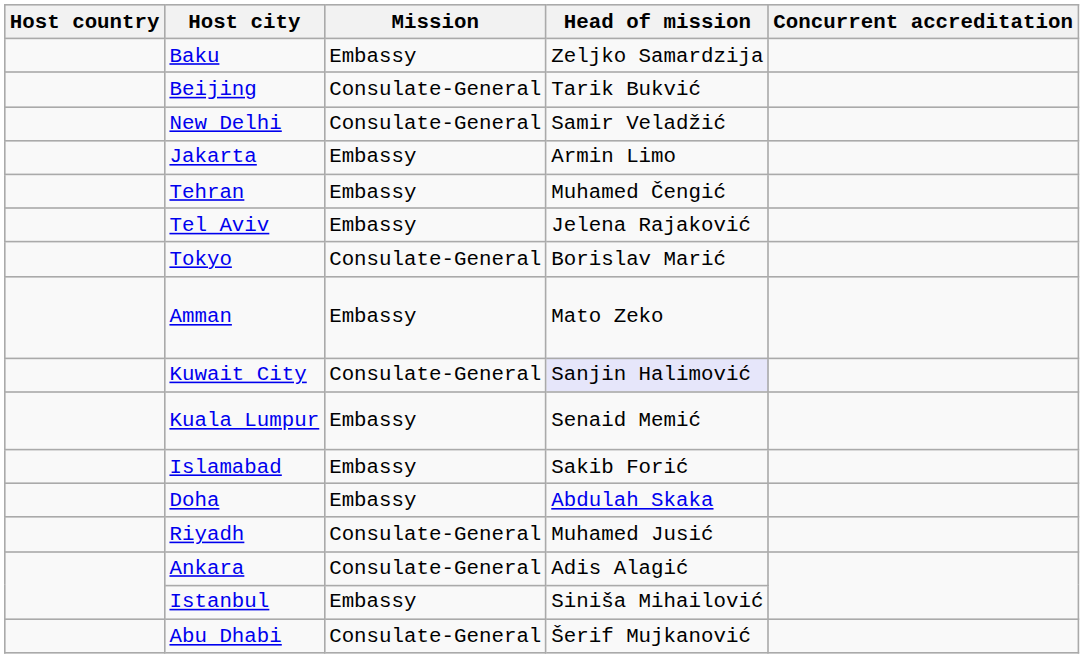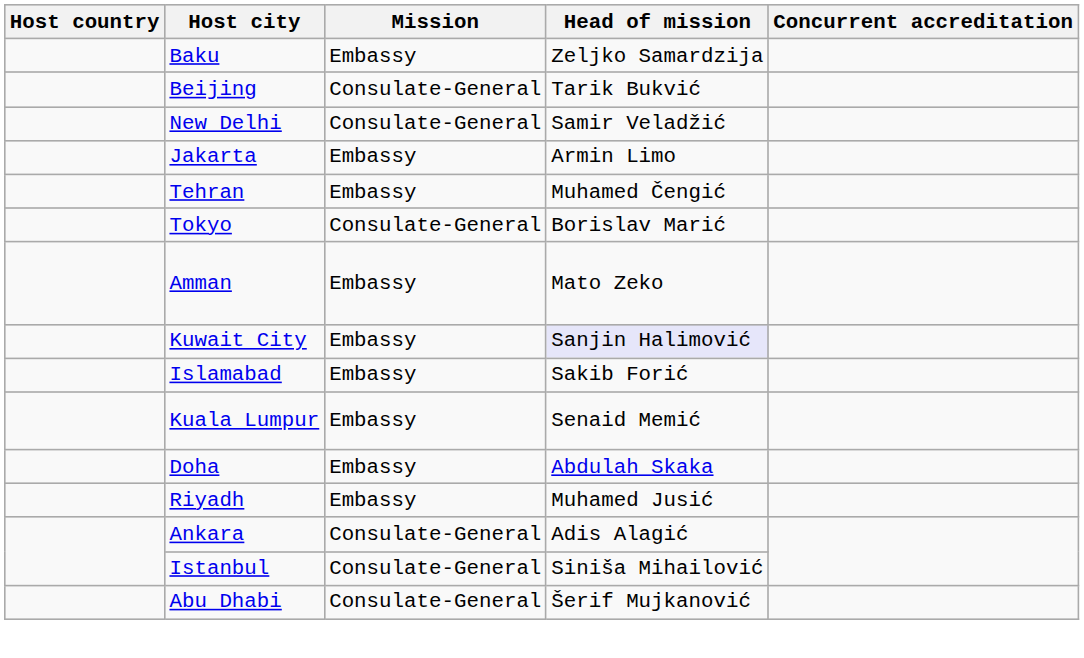 <table class=wikitable>
 <tr>
 <th>Host country</th>
 <th>Host city</th>
 <th>Mission</th>
 <th>Head of mission</th>
 <th>Concurrent accreditation</th>
 </tr>
 <tr>
 <td></td>
 <td><a href='#'>Baku</a></td>
 <td>Embassy</td>
 <td>Zeljko Samardzija</td>
 <td></td>
 </tr>
 <tr>
 <td></td>
 <td><a href='#'>Beijing</a></td>
 <td>Consulate-General</td>
 <td>Tarik Bukvić</td>
 <td></td>
 </tr>
 <tr>
 <td></td>
 <td><a href='#'>New Delhi</a></td>
 <td>Consulate-General</td>
 <td>Samir Veladžić</td>
 <td></td>
 </tr>
 <tr>
 <td></td>
 <td><a href='#'>Jakarta</a></td>
 <td>Embassy</td>
 <td>Armin Limo</td>
 <td><br></td>
 </tr>
 <tr>
 <td></td>
 <td><a href='#'>Tehran</a></td>
 <td>Embassy</td>
 <td>Muhamed Čengić</td>
 <td><br></td>
 </tr>
 <tr>
 <td></td>
-<td><a href='#'>Tel Aviv</a></td>
-<td>Embassy</td>
-<td>Jelena Rajaković</td>
-<td></td>
-</tr>
-<tr>
-<td></td>
 <td><a href='#'>Tokyo</a></td>
 <td>Consulate-General</td>
 <td>Borislav Marić</td>
 <td></td>
 </tr>
 <tr>
 <td></td>
 <td><a href='#'>Amman</a></td>
 <td>Embassy</td>
 <td>Mato Zeko</td>
 <td><br><br><br></td>
 </tr>
 <tr>
 <td></td>
 <td><a href='#'>Kuwait City</a></td>
-<td>Consulate-General</td>
+<td>Embassy</td>
 <td style="background: lavender;">Sanjin Halimović</td>
+<td></td>
+</tr>
+<tr>
+<td></td>
+<td><a href='#'>Islamabad</a></td>
+<td>Embassy</td>
+<td>Sakib Forić</td>
 <td></td>
 </tr>
 <tr>
 <td></td>
 <td><a href='#'>Kuala Lumpur</a></td>
 <td>Embassy</td>
 <td>Senaid Memić</td>
 <td><br><br></td>
 </tr>
 <tr>
 <td></td>
-<td><a href='#'>Islamabad</a></td>
-<td>Embassy</td>
-<td>Sakib Forić</td>
-<td></td>
-</tr>
-<tr>
-<td></td>
 <td><a href='#'>Doha</a></td>
 <td>Embassy</td>
 <td><a href='#'>Abdulah Skaka</a></td>
 <td></td>
 </tr>
 <tr>
 <td></td>
 <td><a href='#'>Riyadh</a></td>
-<td>Consulate-General</td>
+<td>Embassy</td>
 <td>Muhamed Jusić</td>
 <td></td>
 </tr>
 <tr>
 <td rowspan="2"></td>
 <td><a href='#'>Ankara</a></td>
 <td>Consulate-General</td>
 <td>Adis Alagić</td>
 <td rowspan="2"></td>
 </tr>
 <tr>
 <td><a href='#'>Istanbul</a></td>
-<td>Embassy</td>
+<td>Consulate-General</td>
 <td>Siniša Mihailović</td>
 </tr>
 <tr>
 <td></td>
 <td><a href='#'>Abu Dhabi</a></td>
 <td>Consulate-General</td>
 <td>Šerif Mujkanović</td>
 <td></td>
 </tr>
 </table>
